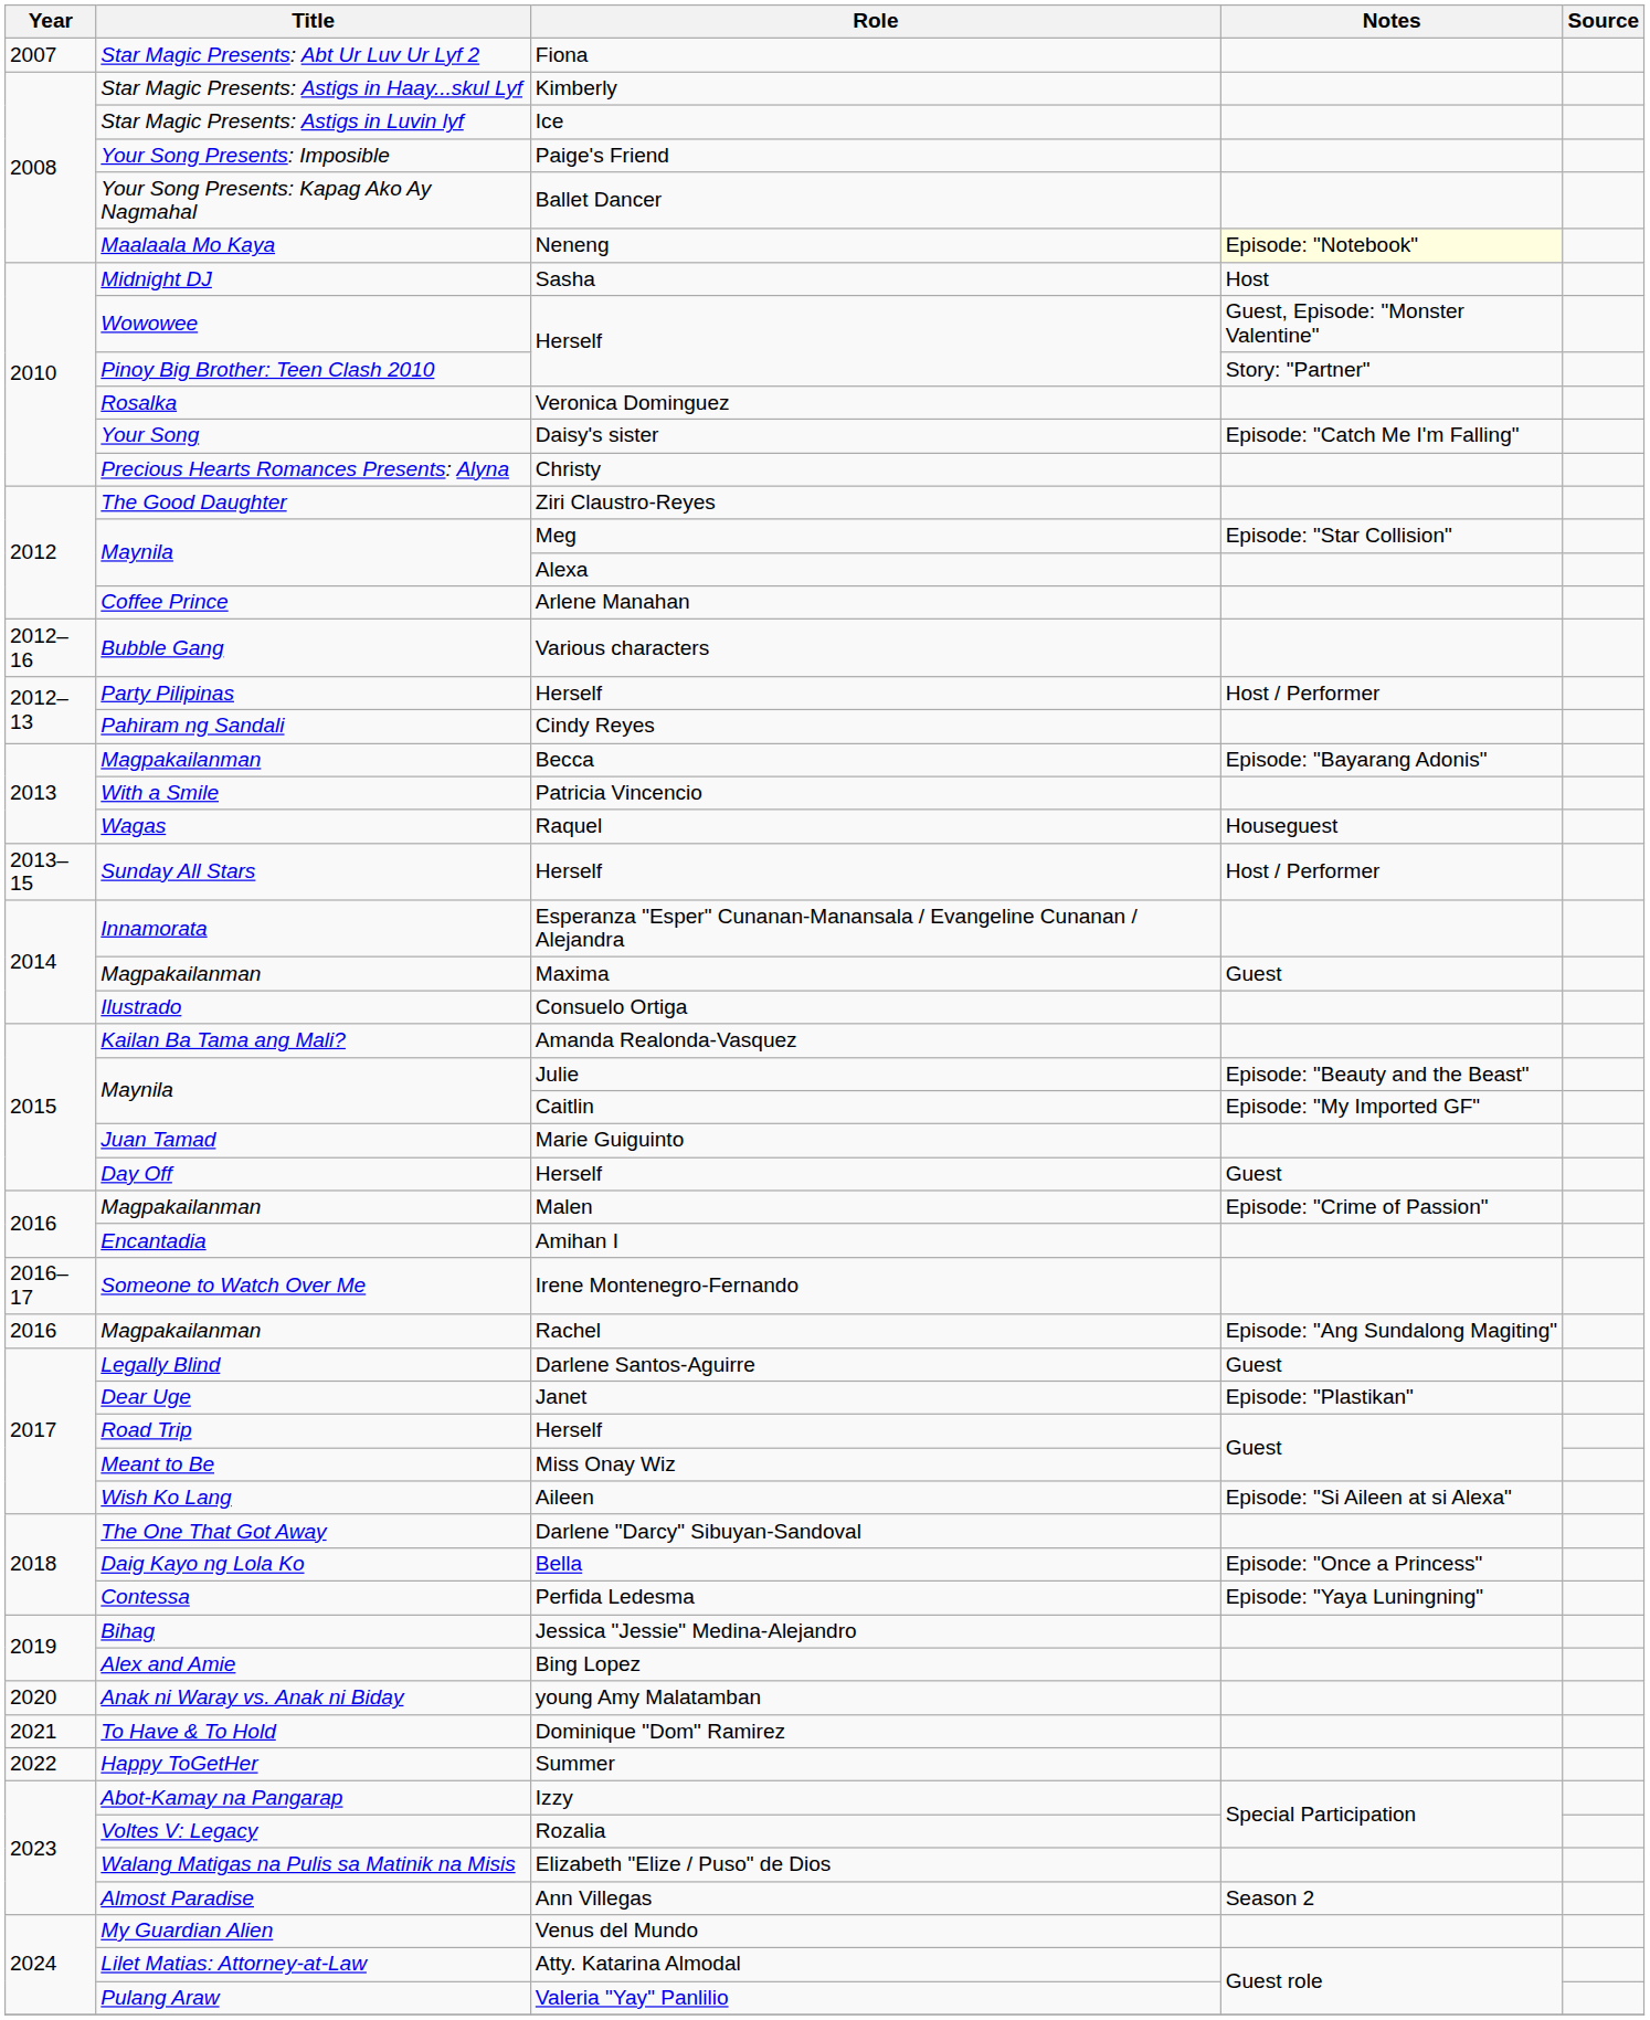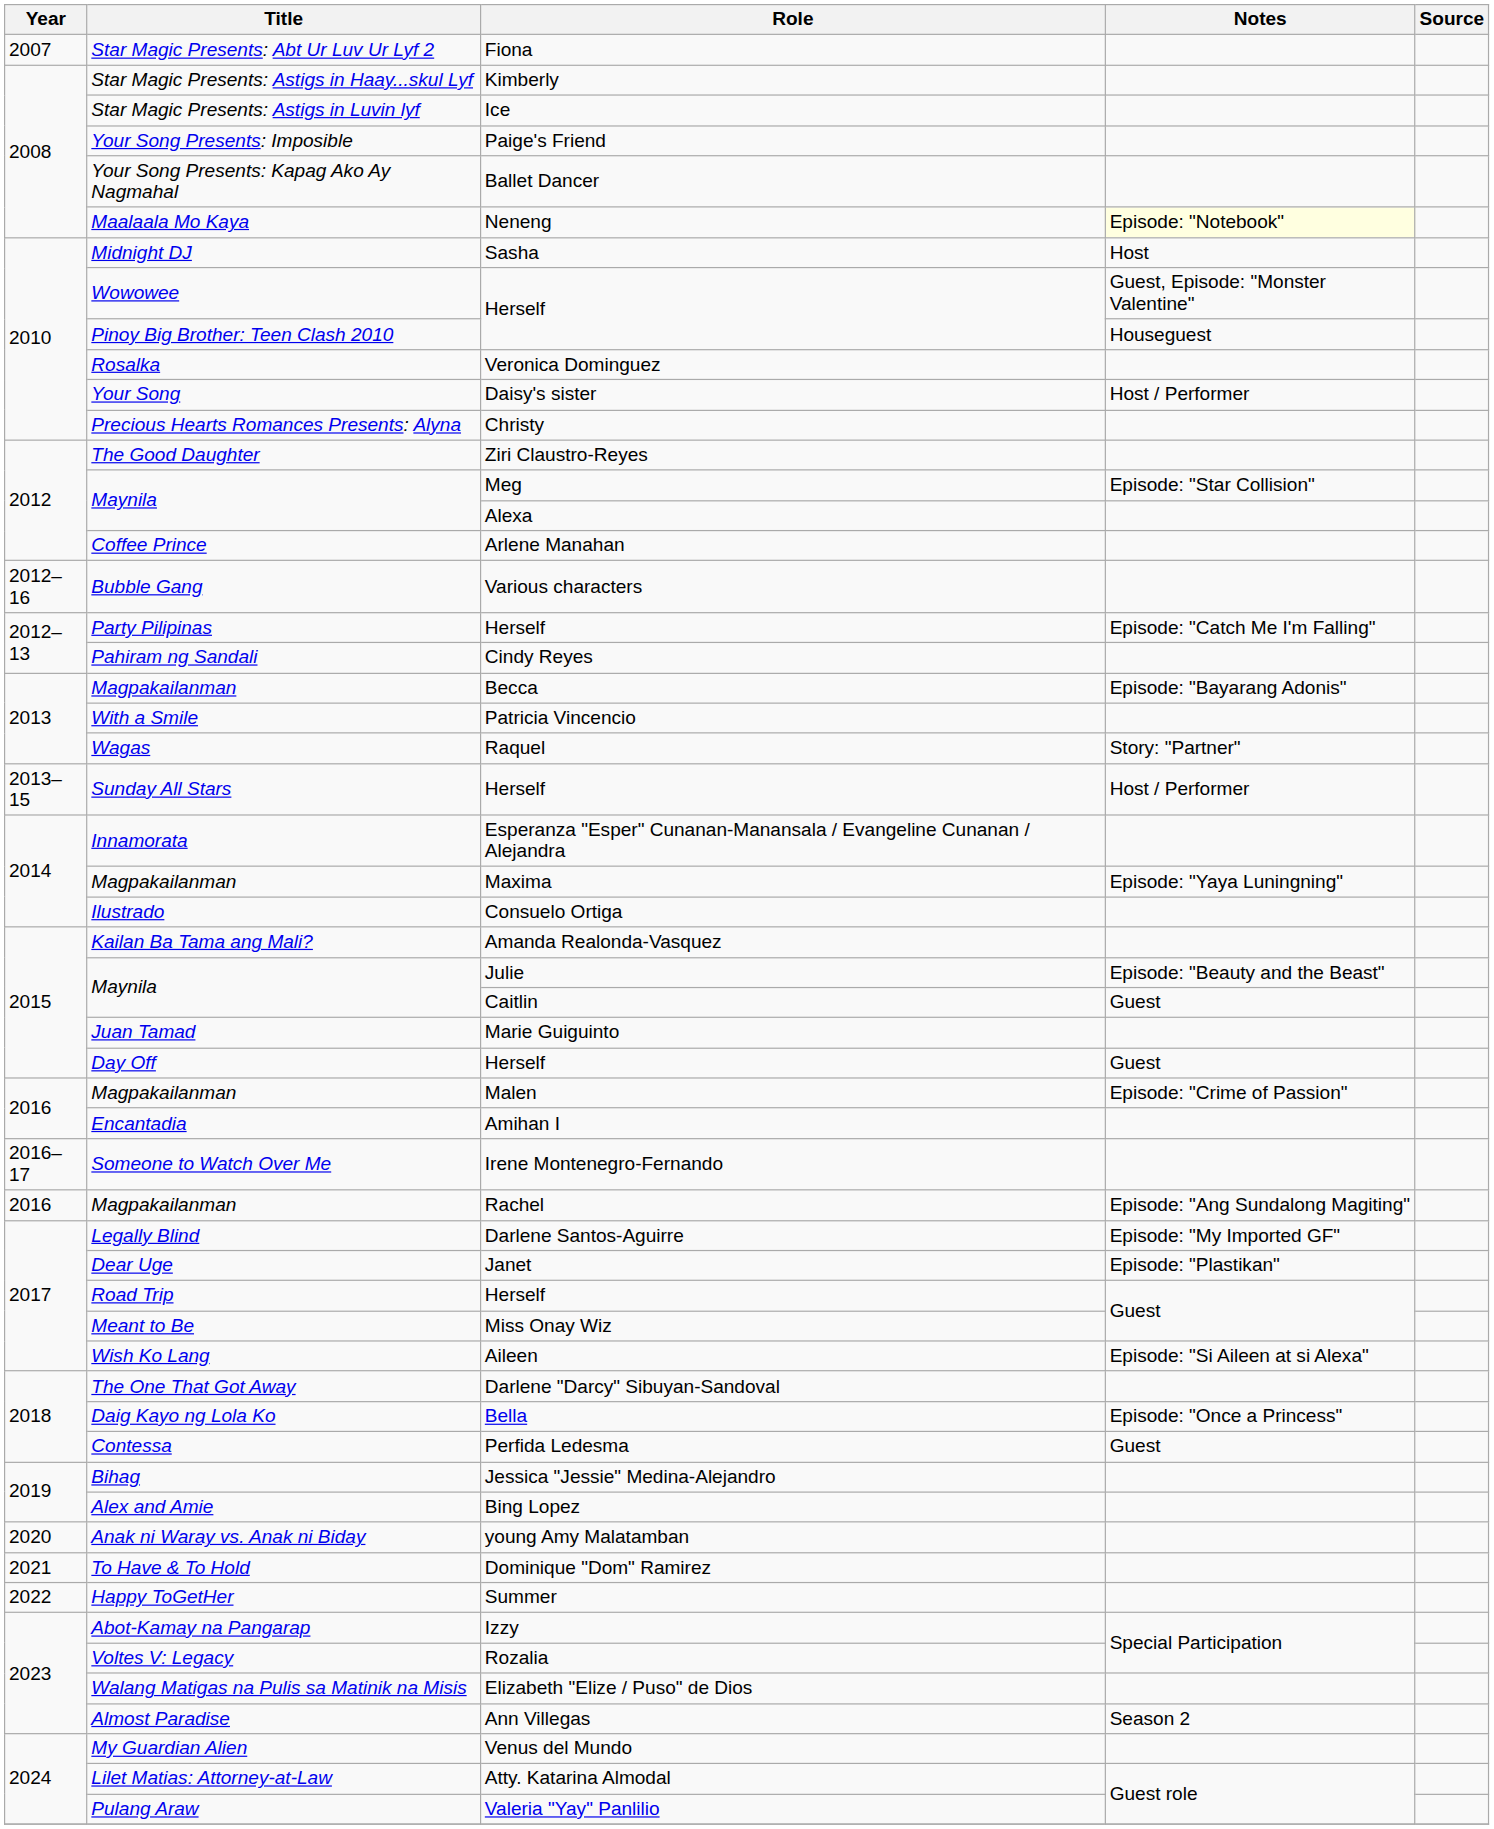 <table class="wikitable sortable" >
 <tr>
 <th>Year</th>
 <th>Title</th>
 <th>Role</th>
 <th class="unsortable">Notes </th>
 <th class="unsortable">Source </th>
 </tr>
 <tr>
 <td>2007</td>
 <td><em><a href='#'>Star Magic Presents</a>: <a href='#'>Abt Ur Luv Ur Lyf 2</a></em></td>
 <td>Fiona</td>
 <td></td>
 <td></td>
 </tr>
 <tr>
 <td rowspan="5">2008</td>
 <td><em>Star Magic Presents: <a href='#'>Astigs in Haay...skul Lyf</a></em></td>
 <td>Kimberly</td>
 <td></td>
 <td></td>
 </tr>
 <tr>
 <td><em>Star Magic Presents: <a href='#'>Astigs in Luvin lyf</a></em></td>
 <td>Ice</td>
 <td></td>
 <td></td>
 </tr>
 <tr>
 <td><em><a href='#'>Your Song Presents</a>: Imposible</em></td>
 <td>Paige's Friend</td>
 <td></td>
 <td></td>
 </tr>
 <tr>
 <td><em>Your Song Presents: Kapag Ako Ay Nagmahal</em></td>
 <td>Ballet Dancer</td>
 <td></td>
 <td></td>
 </tr>
 <tr>
 <td><em><a href='#'>Maalaala Mo Kaya</a></em></td>
 <td>Neneng</td>
 <td style="background: lightyellow;">Episode: "Notebook"</td>
 <td></td>
 </tr>
 <tr>
 <td rowspan="6">2010</td>
 <td><em><a href='#'>Midnight DJ</a></em></td>
 <td>Sasha</td>
 <td>Host</td>
 <td></td>
 </tr>
 <tr>
 <td><em><a href='#'>Wowowee</a></em></td>
 <td rowspan="2">Herself</td>
 <td>Guest, Episode: "Monster Valentine"</td>
 <td></td>
 </tr>
 <tr>
 <td><em><a href='#'>Pinoy Big Brother: Teen Clash 2010</a></em></td>
-<td>Story: "Partner"</td>
+<td>Houseguest</td>
 <td></td>
 </tr>
 <tr>
 <td><em><a href='#'>Rosalka</a></em></td>
 <td>Veronica Dominguez</td>
 <td></td>
 <td></td>
 </tr>
 <tr>
 <td><em><a href='#'>Your Song</a></em></td>
 <td>Daisy's sister</td>
-<td>Episode: "Catch Me I'm Falling"</td>
+<td>Host / Performer</td>
 <td></td>
 </tr>
 <tr>
 <td><em><a href='#'>Precious Hearts Romances Presents</a>: <a href='#'>Alyna</a></em></td>
 <td>Christy</td>
 <td></td>
 <td></td>
 </tr>
 <tr>
 <td rowspan="4">2012</td>
 <td><em><a href='#'>The Good Daughter</a></em></td>
 <td>Ziri Claustro-Reyes</td>
 <td></td>
 <td></td>
 </tr>
 <tr>
 <td rowspan="2"><em><a href='#'>Maynila</a></em></td>
 <td>Meg</td>
 <td>Episode: "Star Collision"</td>
 <td></td>
 </tr>
 <tr>
 <td>Alexa</td>
 <td></td>
 <td></td>
 </tr>
 <tr>
 <td><em><a href='#'>Coffee Prince</a></em></td>
 <td>Arlene Manahan</td>
 <td></td>
 <td></td>
 </tr>
 <tr>
 <td>2012–16</td>
 <td><em><a href='#'>Bubble Gang</a></em></td>
 <td>Various characters</td>
 <td></td>
 <td></td>
 </tr>
 <tr>
 <td rowspan="2">2012–13</td>
 <td><em><a href='#'>Party Pilipinas</a></em></td>
 <td>Herself</td>
-<td>Host / Performer</td>
+<td>Episode: "Catch Me I'm Falling"</td>
 <td></td>
 </tr>
 <tr>
 <td><em><a href='#'>Pahiram ng Sandali</a></em></td>
 <td>Cindy Reyes</td>
 <td></td>
 <td></td>
 </tr>
 <tr>
 <td rowspan="3">2013</td>
 <td><em><a href='#'>Magpakailanman</a></em></td>
 <td>Becca</td>
 <td>Episode: "Bayarang Adonis"</td>
 <td></td>
 </tr>
 <tr>
 <td><em><a href='#'>With a Smile</a></em></td>
 <td>Patricia Vincencio</td>
 <td></td>
 <td></td>
 </tr>
 <tr>
 <td><em><a href='#'>Wagas</a></em></td>
 <td>Raquel</td>
-<td>Houseguest</td>
+<td>Story: "Partner"</td>
 <td></td>
 </tr>
 <tr>
 <td>2013–15</td>
 <td><em><a href='#'>Sunday All Stars</a></em></td>
 <td>Herself</td>
 <td>Host / Performer</td>
 <td></td>
 </tr>
 <tr>
 <td rowspan="3">2014</td>
 <td><em><a href='#'>Innamorata</a></em></td>
 <td>Esperanza "Esper" Cunanan-Manansala / Evangeline Cunanan / Alejandra</td>
 <td></td>
 <td></td>
 </tr>
 <tr>
 <td><em>Magpakailanman</em></td>
 <td>Maxima</td>
-<td>Guest</td>
+<td>Episode: "Yaya Luningning"</td>
 <td></td>
 </tr>
 <tr>
 <td><em><a href='#'>Ilustrado</a></em></td>
 <td>Consuelo Ortiga</td>
 <td></td>
 <td></td>
 </tr>
 <tr>
 <td rowspan="5">2015</td>
 <td><em><a href='#'>Kailan Ba Tama ang Mali?</a></em></td>
 <td>Amanda Realonda-Vasquez</td>
 <td></td>
 <td></td>
 </tr>
 <tr>
 <td rowspan="2"><em>Maynila</em></td>
 <td>Julie</td>
 <td>Episode: "Beauty and the Beast"</td>
 <td></td>
 </tr>
 <tr>
 <td>Caitlin</td>
-<td>Episode: "My Imported GF"</td>
+<td>Guest</td>
 <td></td>
 </tr>
 <tr>
 <td><em><a href='#'>Juan Tamad</a></em></td>
 <td>Marie Guiguinto</td>
 <td></td>
 <td></td>
 </tr>
 <tr>
 <td><em><a href='#'>Day Off</a></em></td>
 <td>Herself</td>
 <td>Guest</td>
 <td></td>
 </tr>
 <tr>
 <td rowspan="2">2016</td>
 <td><em>Magpakailanman</em></td>
 <td>Malen</td>
 <td>Episode: "Crime of Passion"</td>
 <td></td>
 </tr>
 <tr>
 <td><em><a href='#'>Encantadia</a></em></td>
 <td>Amihan I</td>
 <td></td>
 <td></td>
 </tr>
 <tr>
 <td>2016–17</td>
 <td><em><a href='#'>Someone to Watch Over Me</a></em></td>
 <td>Irene Montenegro-Fernando</td>
 <td></td>
 <td></td>
 </tr>
 <tr>
 <td>2016</td>
 <td><em>Magpakailanman</em></td>
 <td>Rachel</td>
 <td>Episode: "Ang Sundalong Magiting"</td>
 <td></td>
 </tr>
 <tr>
 <td rowspan="5">2017</td>
 <td><em><a href='#'>Legally Blind</a></em></td>
 <td>Darlene Santos-Aguirre</td>
-<td>Guest</td>
+<td>Episode: "My Imported GF"</td>
 <td></td>
 </tr>
 <tr>
 <td><em><a href='#'>Dear Uge</a></em></td>
 <td>Janet</td>
 <td>Episode: "Plastikan"</td>
 <td></td>
 </tr>
 <tr>
 <td><a href='#'><em>Road Trip</em></a></td>
 <td>Herself</td>
 <td rowspan="2">Guest</td>
 <td></td>
 </tr>
 <tr>
 <td><em><a href='#'>Meant to Be</a></em></td>
 <td>Miss Onay Wiz</td>
 <td></td>
 </tr>
 <tr>
 <td><em><a href='#'>Wish Ko Lang</a></em></td>
 <td>Aileen</td>
 <td>Episode: "Si Aileen at si Alexa"</td>
 <td></td>
 </tr>
 <tr>
 <td rowspan="3">2018</td>
 <td><em><a href='#'>The One That Got Away</a></em></td>
 <td>Darlene "Darcy" Sibuyan-Sandoval</td>
 <td></td>
 <td></td>
 </tr>
 <tr>
 <td><em><a href='#'>Daig Kayo ng Lola Ko</a></em></td>
 <td><a href='#'>Bella</a></td>
 <td>Episode: "Once a Princess"</td>
 <td></td>
 </tr>
 <tr>
 <td><em><a href='#'>Contessa</a></em></td>
 <td>Perfida Ledesma</td>
-<td>Episode: "Yaya Luningning"</td>
+<td>Guest</td>
 <td></td>
 </tr>
 <tr>
 <td rowspan="2">2019</td>
 <td><em><a href='#'>Bihag</a></em></td>
 <td>Jessica "Jessie" Medina-Alejandro</td>
 <td></td>
 <td></td>
 </tr>
 <tr>
 <td><em><a href='#'>Alex and Amie</a></em></td>
 <td>Bing Lopez</td>
 <td></td>
 <td></td>
 </tr>
 <tr>
 <td>2020</td>
 <td><em><a href='#'>Anak ni Waray vs. Anak ni Biday</a></em></td>
 <td>young Amy Malatamban</td>
 <td></td>
 <td></td>
 </tr>
 <tr>
 <td>2021</td>
 <td><em><a href='#'>To Have & To Hold</a></em></td>
 <td>Dominique "Dom" Ramirez</td>
 <td></td>
 <td></td>
 </tr>
 <tr>
 <td>2022</td>
 <td><em><a href='#'>Happy ToGetHer</a></em></td>
 <td>Summer</td>
 <td></td>
 <td></td>
 </tr>
 <tr>
 <td rowspan="4">2023</td>
 <td><em><a href='#'>Abot-Kamay na Pangarap</a></em></td>
 <td>Izzy</td>
 <td rowspan="2">Special Participation</td>
 <td></td>
 </tr>
 <tr>
 <td><em><a href='#'>Voltes V: Legacy</a></em></td>
 <td>Rozalia</td>
 <td></td>
 </tr>
 <tr>
 <td><em><a href='#'>Walang Matigas na Pulis sa Matinik na Misis</a></em></td>
 <td>Elizabeth "Elize / Puso" de Dios</td>
 <td></td>
 <td></td>
 </tr>
 <tr>
 <td><a href='#'><em>Almost Paradise</em></a></td>
 <td>Ann Villegas</td>
 <td>Season 2</td>
 <td></td>
 </tr>
 <tr>
 <td rowspan="3">2024</td>
 <td><em><a href='#'>My Guardian Alien</a></em></td>
 <td>Venus del Mundo</td>
 <td></td>
 <td></td>
 </tr>
 <tr>
 <td><em><a href='#'>Lilet Matias: Attorney-at-Law</a></em></td>
 <td>Atty. Katarina Almodal</td>
 <td rowspan="2">Guest role</td>
 <td></td>
 </tr>
 <tr>
 <td><em><a href='#'>Pulang Araw</a></em></td>
 <td><a href='#'>Valeria "Yay" Panlilio</a></td>
 <td></td>
 </tr>
 <tr>
 </tr>
 </table>
